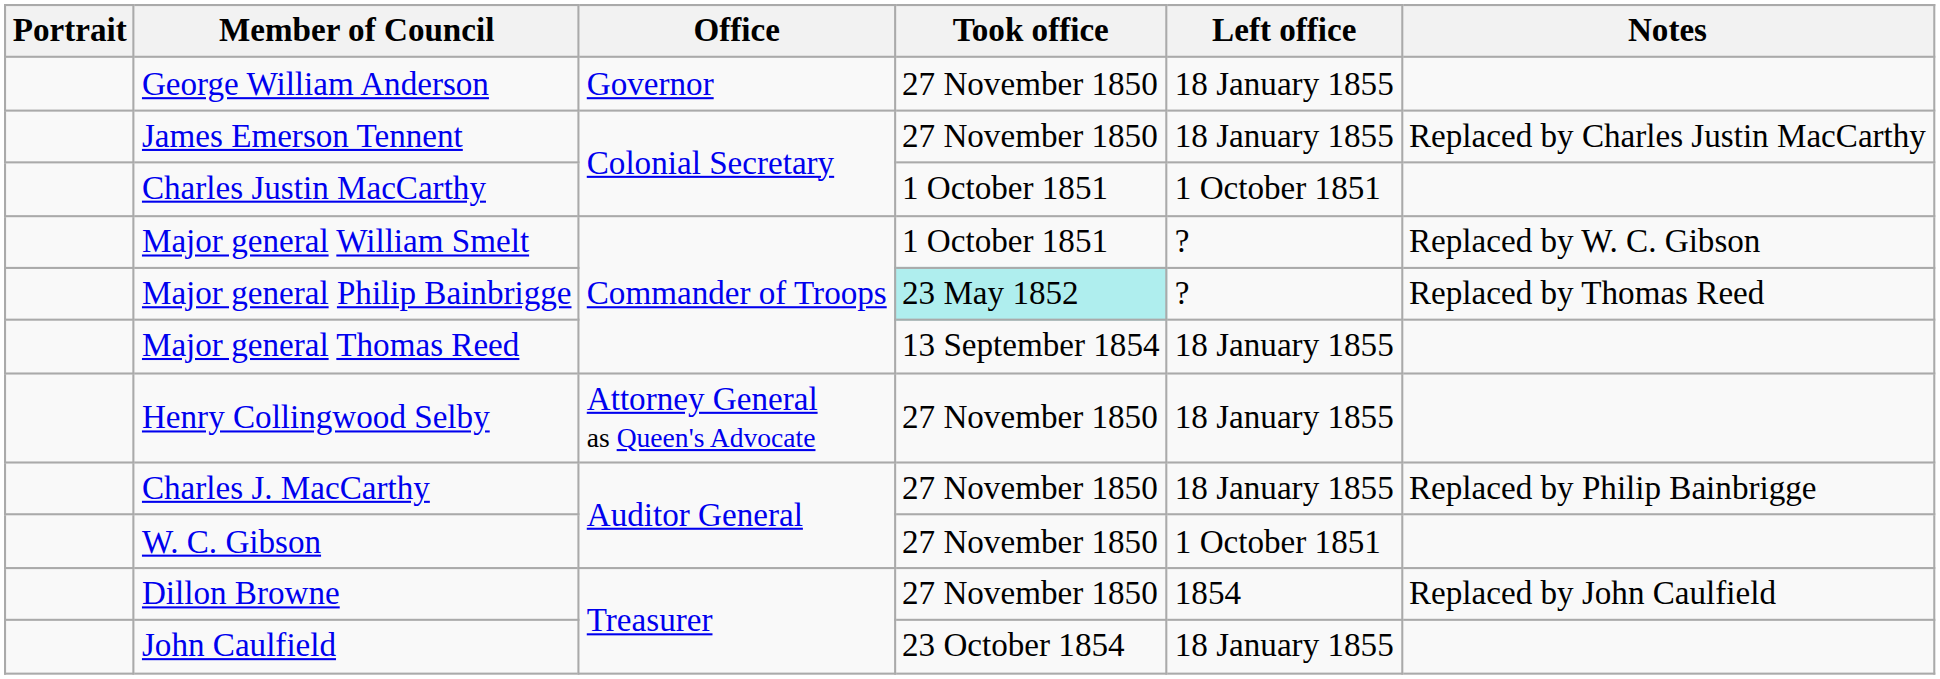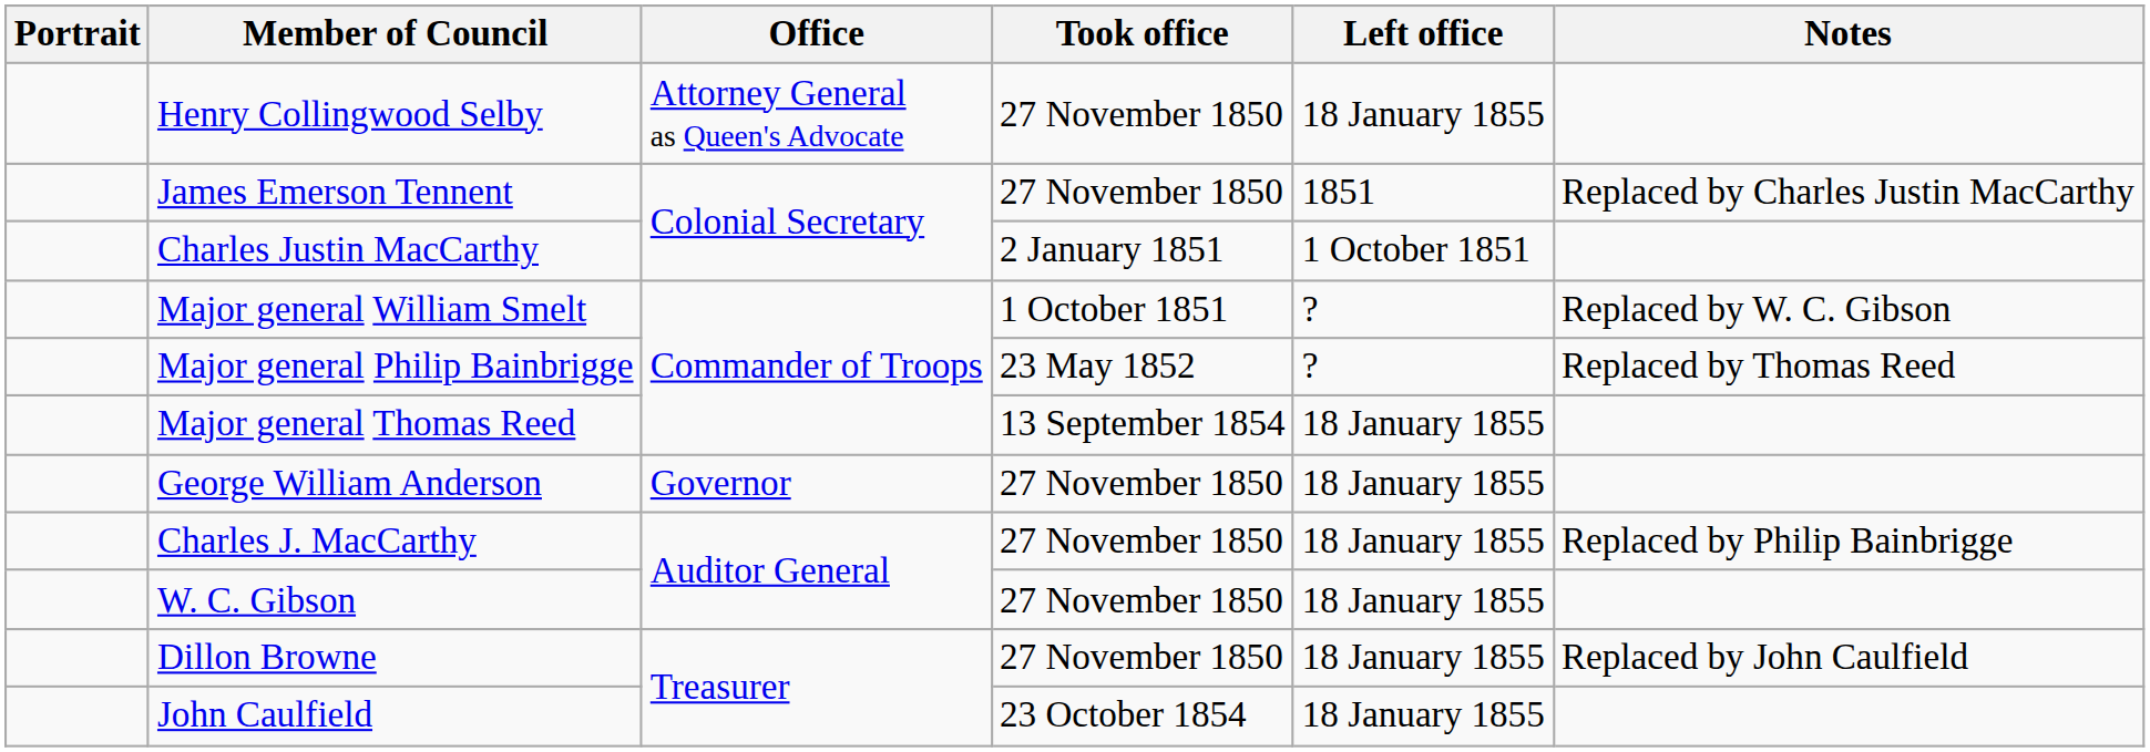 <table class="wikitable sortable" text-align:center">
 <tr>
 <th>Portrait</th>
 <th>Member of Council</th>
 <th>Office</th>
 <th>Took office</th>
 <th>Left office</th>
 <th>Notes</th>
 </tr>
 <tr>
 <td></td>
-<td><a href='#'>George William Anderson</a></td>
-<td><a href='#'>Governor</a></td>
+<td><a href='#'>Henry Collingwood Selby</a></td>
+<td><a href='#'>Attorney General</a><br><small>as <a href='#'>Queen's Advocate</a></small></td>
 <td>27 November 1850</td>
 <td>18 January 1855</td>
 <td></td>
 </tr>
 <tr>
 <td></td>
 <td><a href='#'>James Emerson Tennent</a></td>
 <td rowspan=2><a href='#'>Colonial Secretary</a></td>
 <td>27 November 1850</td>
-<td>18 January 1855</td>
+<td>1851</td>
 <td>Replaced by Charles Justin MacCarthy</td>
 </tr>
 <tr>
 <td></td>
 <td><a href='#'>Charles Justin MacCarthy</a></td>
-<td>1 October 1851</td>
+<td>2 January 1851</td>
 <td>1 October 1851</td>
 <td></td>
 </tr>
 <tr>
 <td></td>
 <td><a href='#'>Major general</a> <a href='#'>William Smelt</a></td>
 <td rowspan=3><a href='#'>Commander of Troops</a></td>
 <td>1 October 1851</td>
 <td>?</td>
 <td>Replaced by W. C. Gibson</td>
 </tr>
 <tr>
 <td></td>
 <td><a href='#'>Major general</a> <a href='#'>Philip Bainbrigge</a></td>
-<td style="background: paleturquoise;">23 May 1852</td>
+<td>23 May 1852</td>
 <td>?</td>
 <td>Replaced by Thomas Reed</td>
 </tr>
 <tr>
 <td></td>
 <td><a href='#'>Major general</a> <a href='#'>Thomas Reed</a></td>
 <td>13 September 1854</td>
 <td>18 January 1855</td>
 <td></td>
 </tr>
 <tr>
 <td></td>
-<td><a href='#'>Henry Collingwood Selby</a></td>
-<td><a href='#'>Attorney General</a><br><small>as <a href='#'>Queen's Advocate</a></small></td>
+<td><a href='#'>George William Anderson</a></td>
+<td><a href='#'>Governor</a></td>
 <td>27 November 1850</td>
 <td>18 January 1855</td>
 <td></td>
 </tr>
 <tr>
 <td></td>
 <td><a href='#'>Charles J. MacCarthy</a></td>
 <td rowspan=2><a href='#'>Auditor General</a></td>
 <td>27 November 1850</td>
 <td>18 January 1855</td>
 <td>Replaced by Philip Bainbrigge</td>
 </tr>
 <tr>
 <td></td>
 <td><a href='#'>W. C. Gibson</a></td>
 <td>27 November 1850</td>
-<td>1 October 1851</td>
+<td>18 January 1855</td>
 <td></td>
 </tr>
 <tr>
 <td></td>
 <td><a href='#'>Dillon Browne</a></td>
 <td rowspan=2><a href='#'>Treasurer</a></td>
 <td>27 November 1850</td>
-<td>1854</td>
+<td>18 January 1855</td>
 <td>Replaced by John Caulfield</td>
 </tr>
 <tr>
 <td></td>
 <td><a href='#'>John Caulfield</a></td>
 <td>23 October 1854</td>
 <td>18 January 1855</td>
 <td></td>
 </tr>
 </table>
